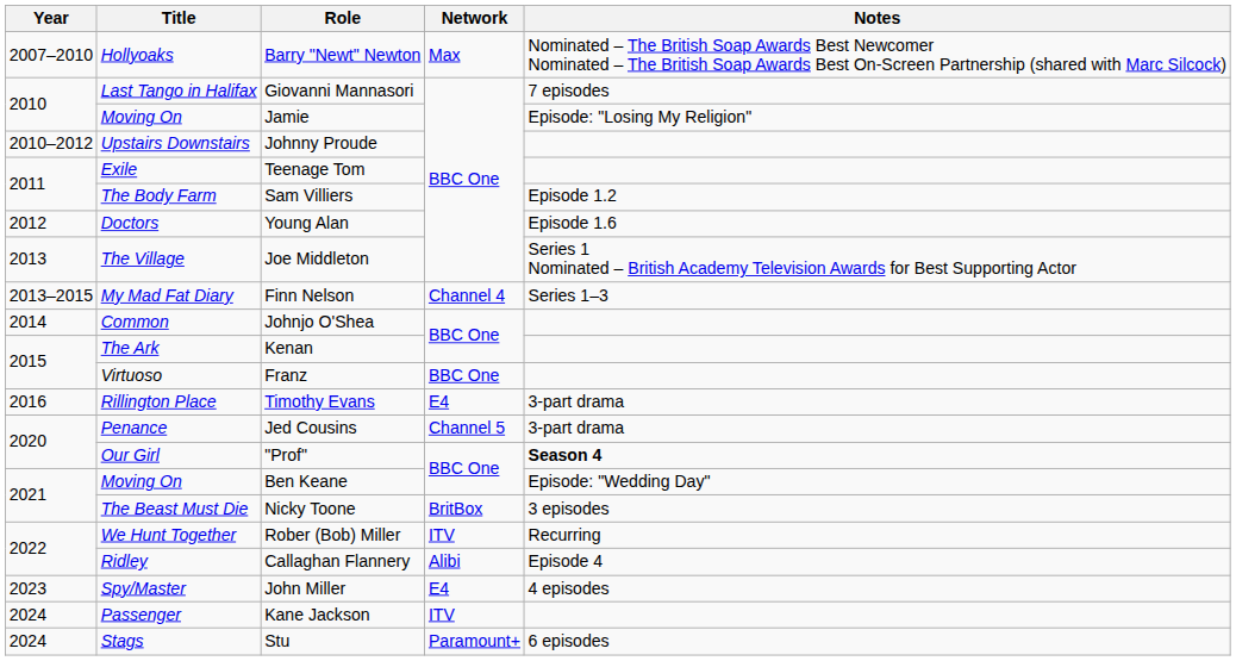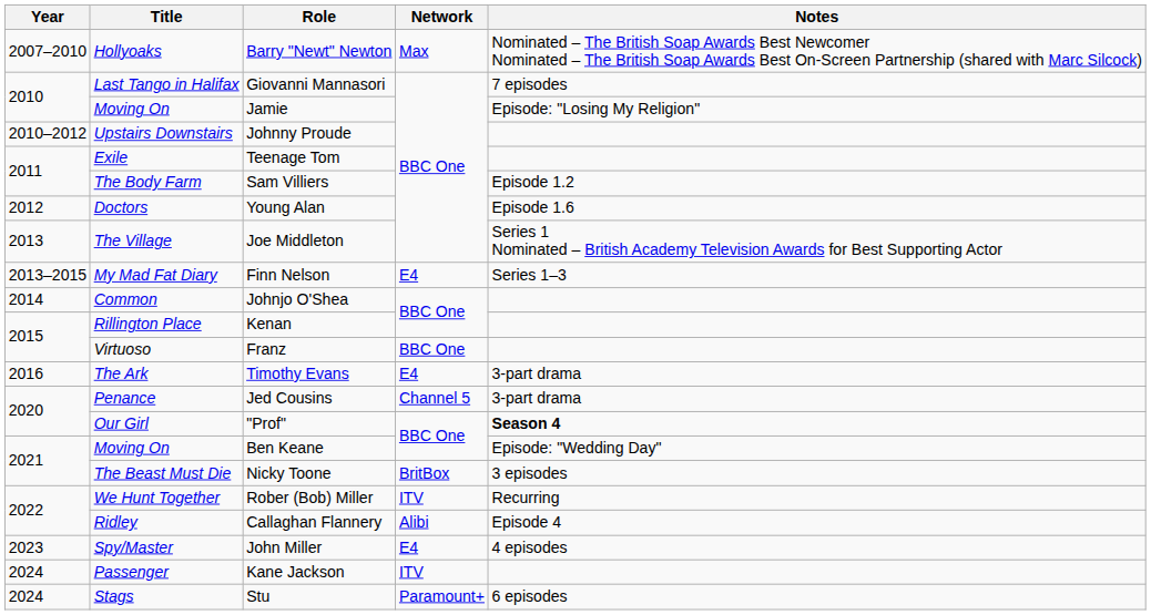 <table class="wikitable sortable">
 <tr>
 <th>Year</th>
 <th>Title</th>
 <th>Role</th>
 <th>Network</th>
 <th>Notes</th>
 </tr>
 <tr>
 <td>2007–2010</td>
 <td><em><a href='#'>Hollyoaks</a></em></td>
 <td><a href='#'>Barry "Newt" Newton</a></td>
 <td><a href='#'>Max</a></td>
 <td>Nominated – <a href='#'>The British Soap Awards</a> Best Newcomer<br>Nominated – <a href='#'>The British Soap Awards</a> Best On-Screen Partnership (shared with <a href='#'>Marc Silcock</a>)</td>
 </tr>
 <tr>
 <td rowspan="2">2010</td>
 <td><em><a href='#'>Last Tango in Halifax</a></em></td>
 <td>Giovanni Mannasori</td>
 <td rowspan="7"><a href='#'>BBC One</a></td>
 <td>7 episodes</td>
 </tr>
 <tr>
 <td><em><a href='#'>Moving On</a></em></td>
 <td>Jamie</td>
 <td>Episode: "Losing My Religion"</td>
 </tr>
 <tr>
 <td>2010–2012</td>
 <td><em><a href='#'>Upstairs Downstairs</a></em></td>
 <td>Johnny Proude</td>
 <td></td>
 </tr>
 <tr>
 <td rowspan="2">2011</td>
 <td><em><a href='#'>Exile</a></em></td>
 <td>Teenage Tom</td>
 <td></td>
 </tr>
 <tr>
 <td><em><a href='#'>The Body Farm</a></em></td>
 <td>Sam Villiers</td>
 <td>Episode 1.2</td>
 </tr>
 <tr>
 <td>2012</td>
 <td><em><a href='#'>Doctors</a></em></td>
 <td>Young Alan</td>
 <td>Episode 1.6</td>
 </tr>
 <tr>
 <td>2013</td>
 <td><em><a href='#'>The Village</a></em></td>
 <td>Joe Middleton</td>
 <td>Series 1<br>Nominated – <a href='#'>British Academy Television Awards</a> for Best Supporting Actor</td>
 </tr>
 <tr>
 <td>2013–2015</td>
 <td><em><a href='#'>My Mad Fat Diary</a></em></td>
 <td>Finn Nelson</td>
-<td><a href='#'>Channel 4</a></td>
+<td><a href='#'>E4</a></td>
 <td>Series 1–3</td>
 </tr>
 <tr>
 <td>2014</td>
 <td><em><a href='#'>Common</a></em></td>
 <td>Johnjo O'Shea</td>
 <td rowspan="2"><a href='#'>BBC One</a></td>
 <td></td>
 </tr>
 <tr>
 <td rowspan="2">2015</td>
-<td><em><a href='#'>The Ark</a></em></td>
+<td><em><a href='#'>Rillington Place</a></em></td>
 <td>Kenan</td>
 <td></td>
 </tr>
 <tr>
 <td><em>Virtuoso</em></td>
 <td>Franz</td>
 <td><a href='#'>BBC One</a></td>
 <td></td>
 </tr>
 <tr>
 <td>2016</td>
-<td><em><a href='#'>Rillington Place</a></em></td>
+<td><em><a href='#'>The Ark</a></em></td>
 <td><a href='#'>Timothy Evans</a></td>
 <td><a href='#'>E4</a></td>
 <td>3-part drama</td>
 </tr>
 <tr>
 <td rowspan="2">2020</td>
 <td><em><a href='#'>Penance</a></em></td>
 <td>Jed Cousins</td>
 <td><a href='#'>Channel 5</a></td>
 <td>3-part drama</td>
 </tr>
 <tr>
 <td><em><a href='#'>Our Girl</a></em></td>
 <td>"Prof"</td>
 <td rowspan="2"><a href='#'>BBC One</a></td>
 <td><strong>Season 4</strong></td>
 </tr>
 <tr>
 <td rowspan="2">2021</td>
 <td><em><a href='#'>Moving On</a></em></td>
 <td>Ben Keane</td>
 <td>Episode: "Wedding Day"</td>
 </tr>
 <tr>
 <td><em><a href='#'>The Beast Must Die</a></em></td>
 <td>Nicky Toone</td>
 <td><a href='#'>BritBox</a></td>
 <td>3 episodes</td>
 </tr>
 <tr>
 <td rowspan="2">2022</td>
 <td><em><a href='#'>We Hunt Together</a></em></td>
 <td>Rober (Bob) Miller</td>
 <td><a href='#'>ITV</a></td>
 <td>Recurring</td>
 </tr>
 <tr>
 <td><em><a href='#'>Ridley</a></em></td>
 <td>Callaghan Flannery</td>
 <td><a href='#'>Alibi</a></td>
 <td>Episode 4</td>
 </tr>
 <tr>
 <td>2023</td>
 <td><em><a href='#'>Spy/Master</a></em></td>
 <td>John Miller</td>
 <td><a href='#'>E4</a></td>
 <td>4 episodes</td>
 </tr>
 <tr>
 <td>2024</td>
 <td><em><a href='#'>Passenger</a></em></td>
 <td>Kane Jackson</td>
 <td><a href='#'>ITV</a></td>
 <td></td>
 </tr>
 <tr>
 <td>2024</td>
 <td><em><a href='#'>Stags</a></em></td>
 <td>Stu</td>
 <td><a href='#'>Paramount+</a></td>
 <td>6 episodes</td>
 </tr>
 </table>
